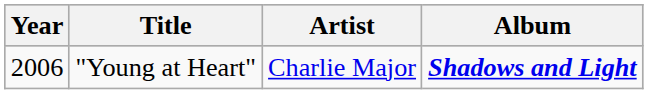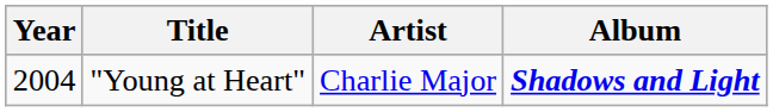 <table class="wikitable">
 <tr>
 <th>Year</th>
 <th>Title</th>
 <th>Artist</th>
 <th>Album</th>
 </tr>
 <tr>
-<td>2006</td>
+<td>2004</td>
 <td>"Young at Heart"</td>
 <td><a href='#'>Charlie Major</a></td>
 <td><strong><em><a href='#'>Shadows and Light</a></em></strong></td>
 </tr>
 </table>
